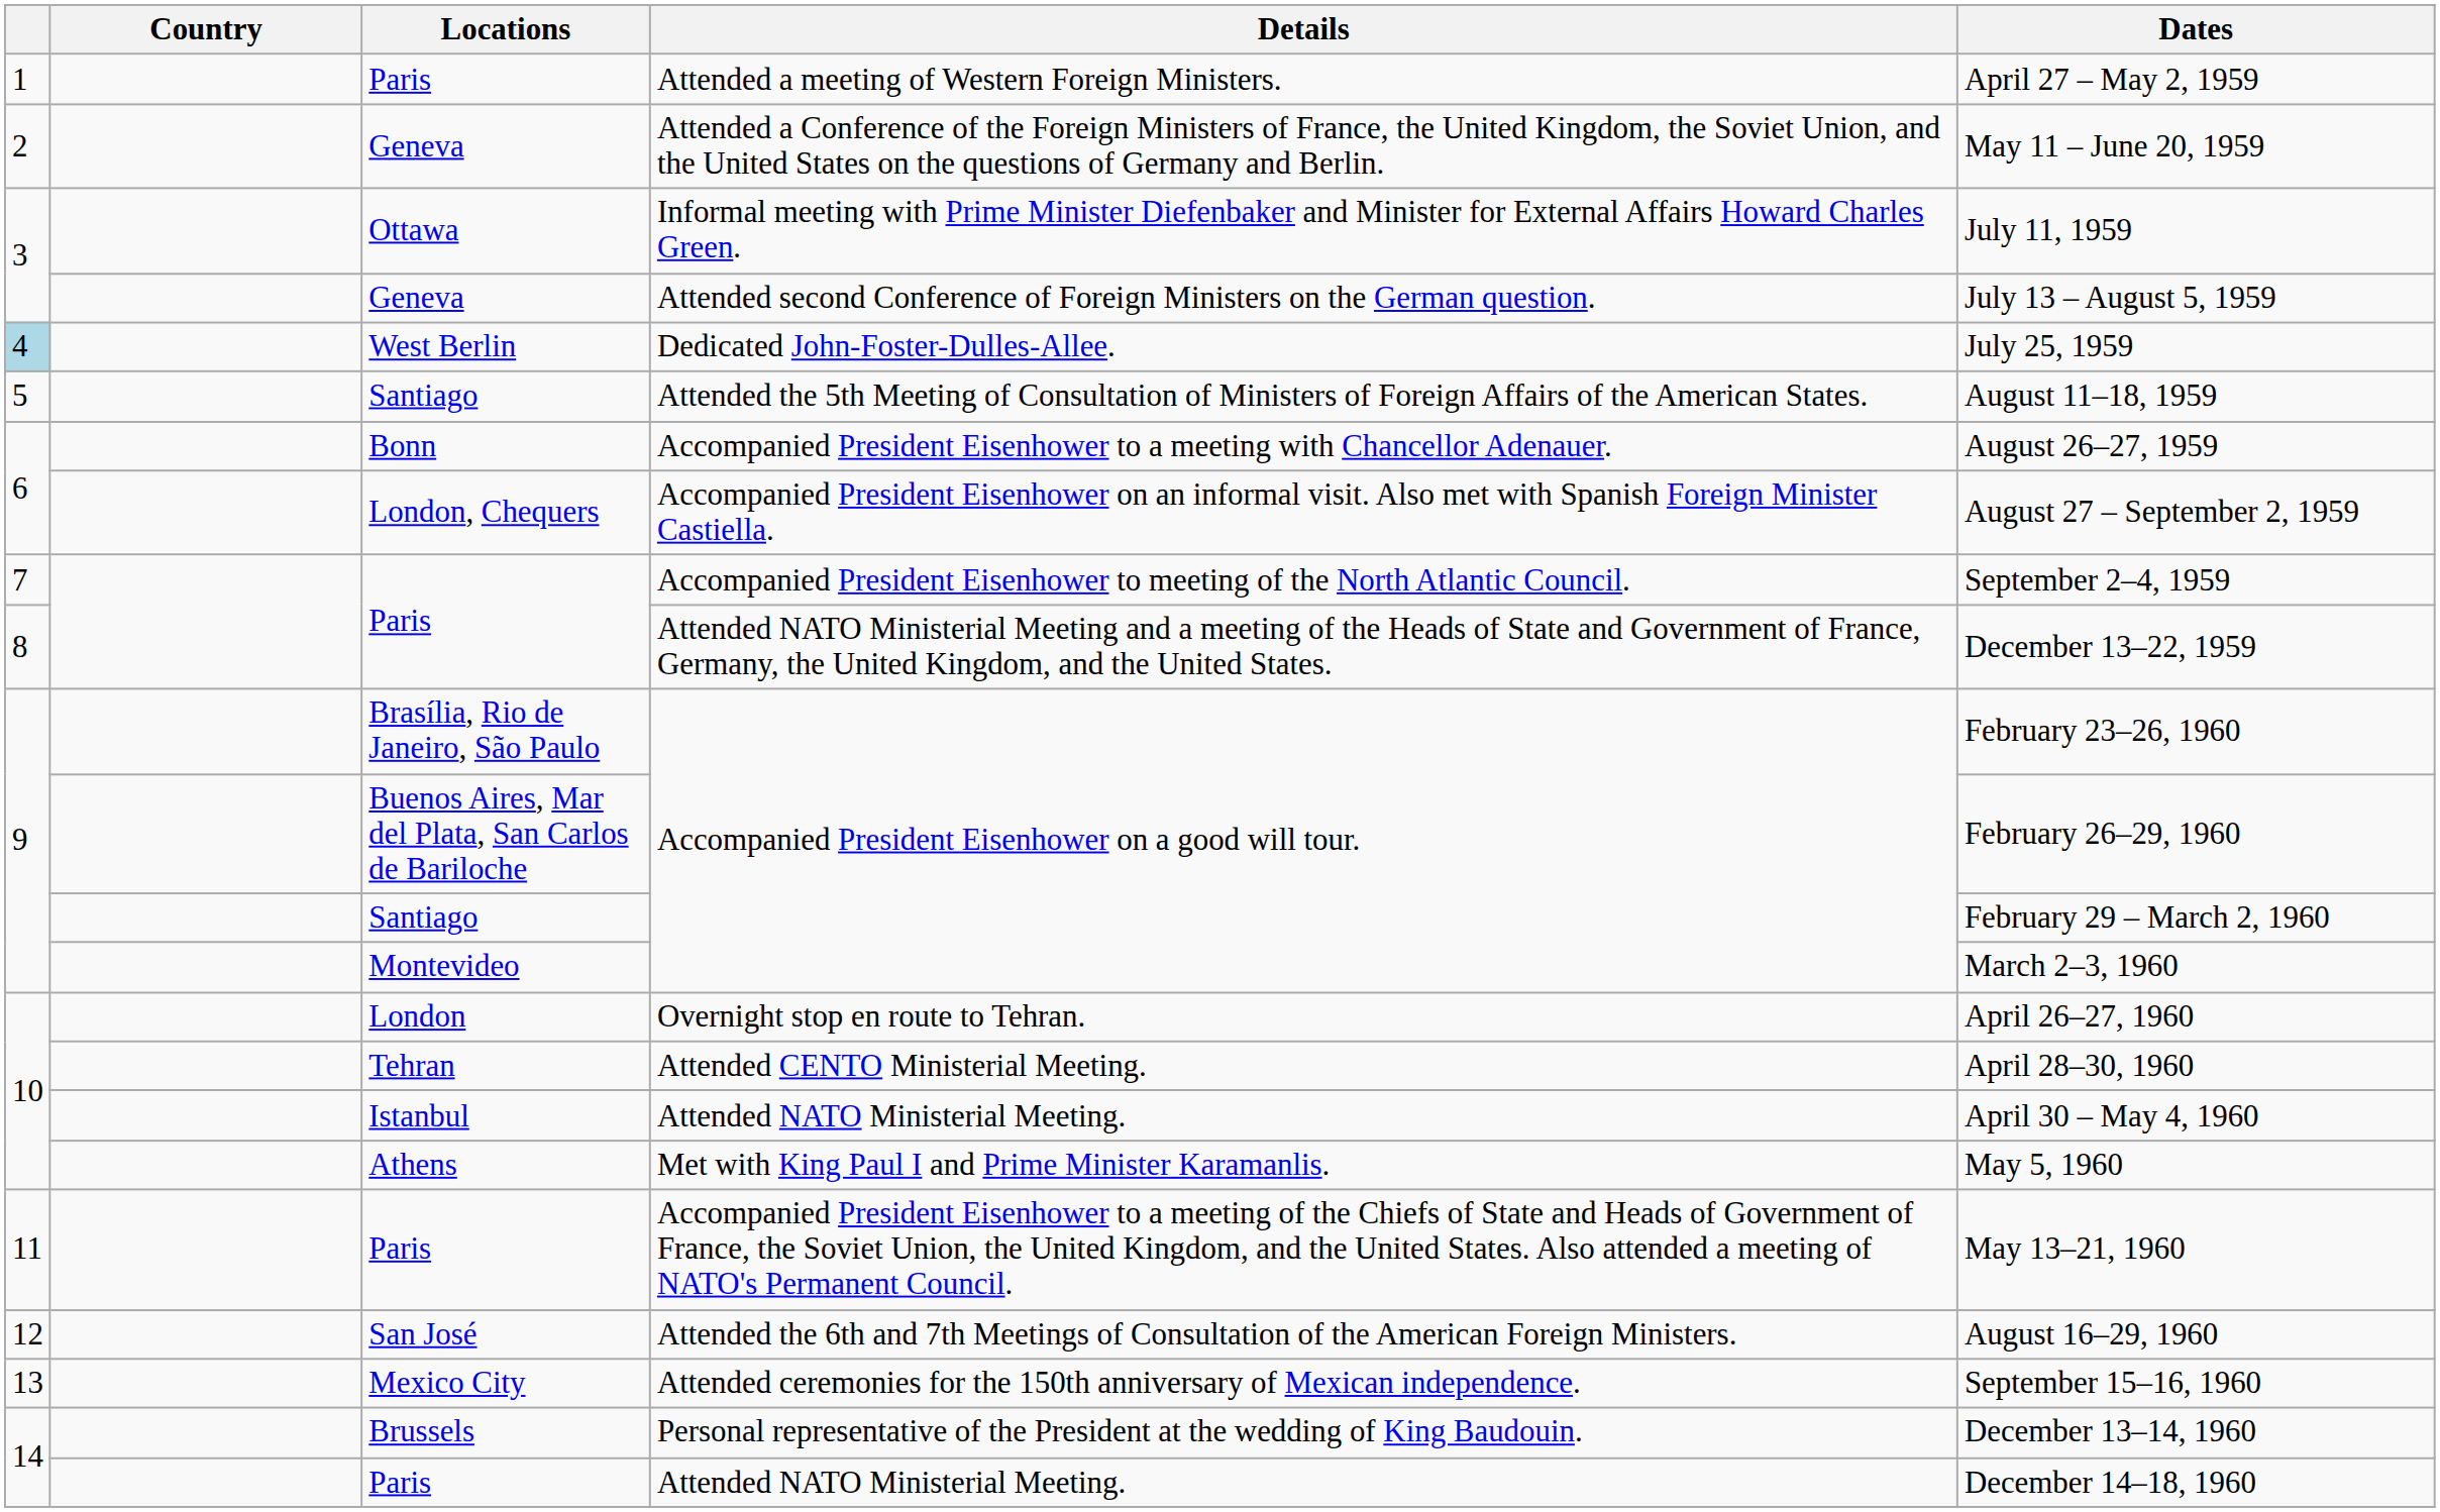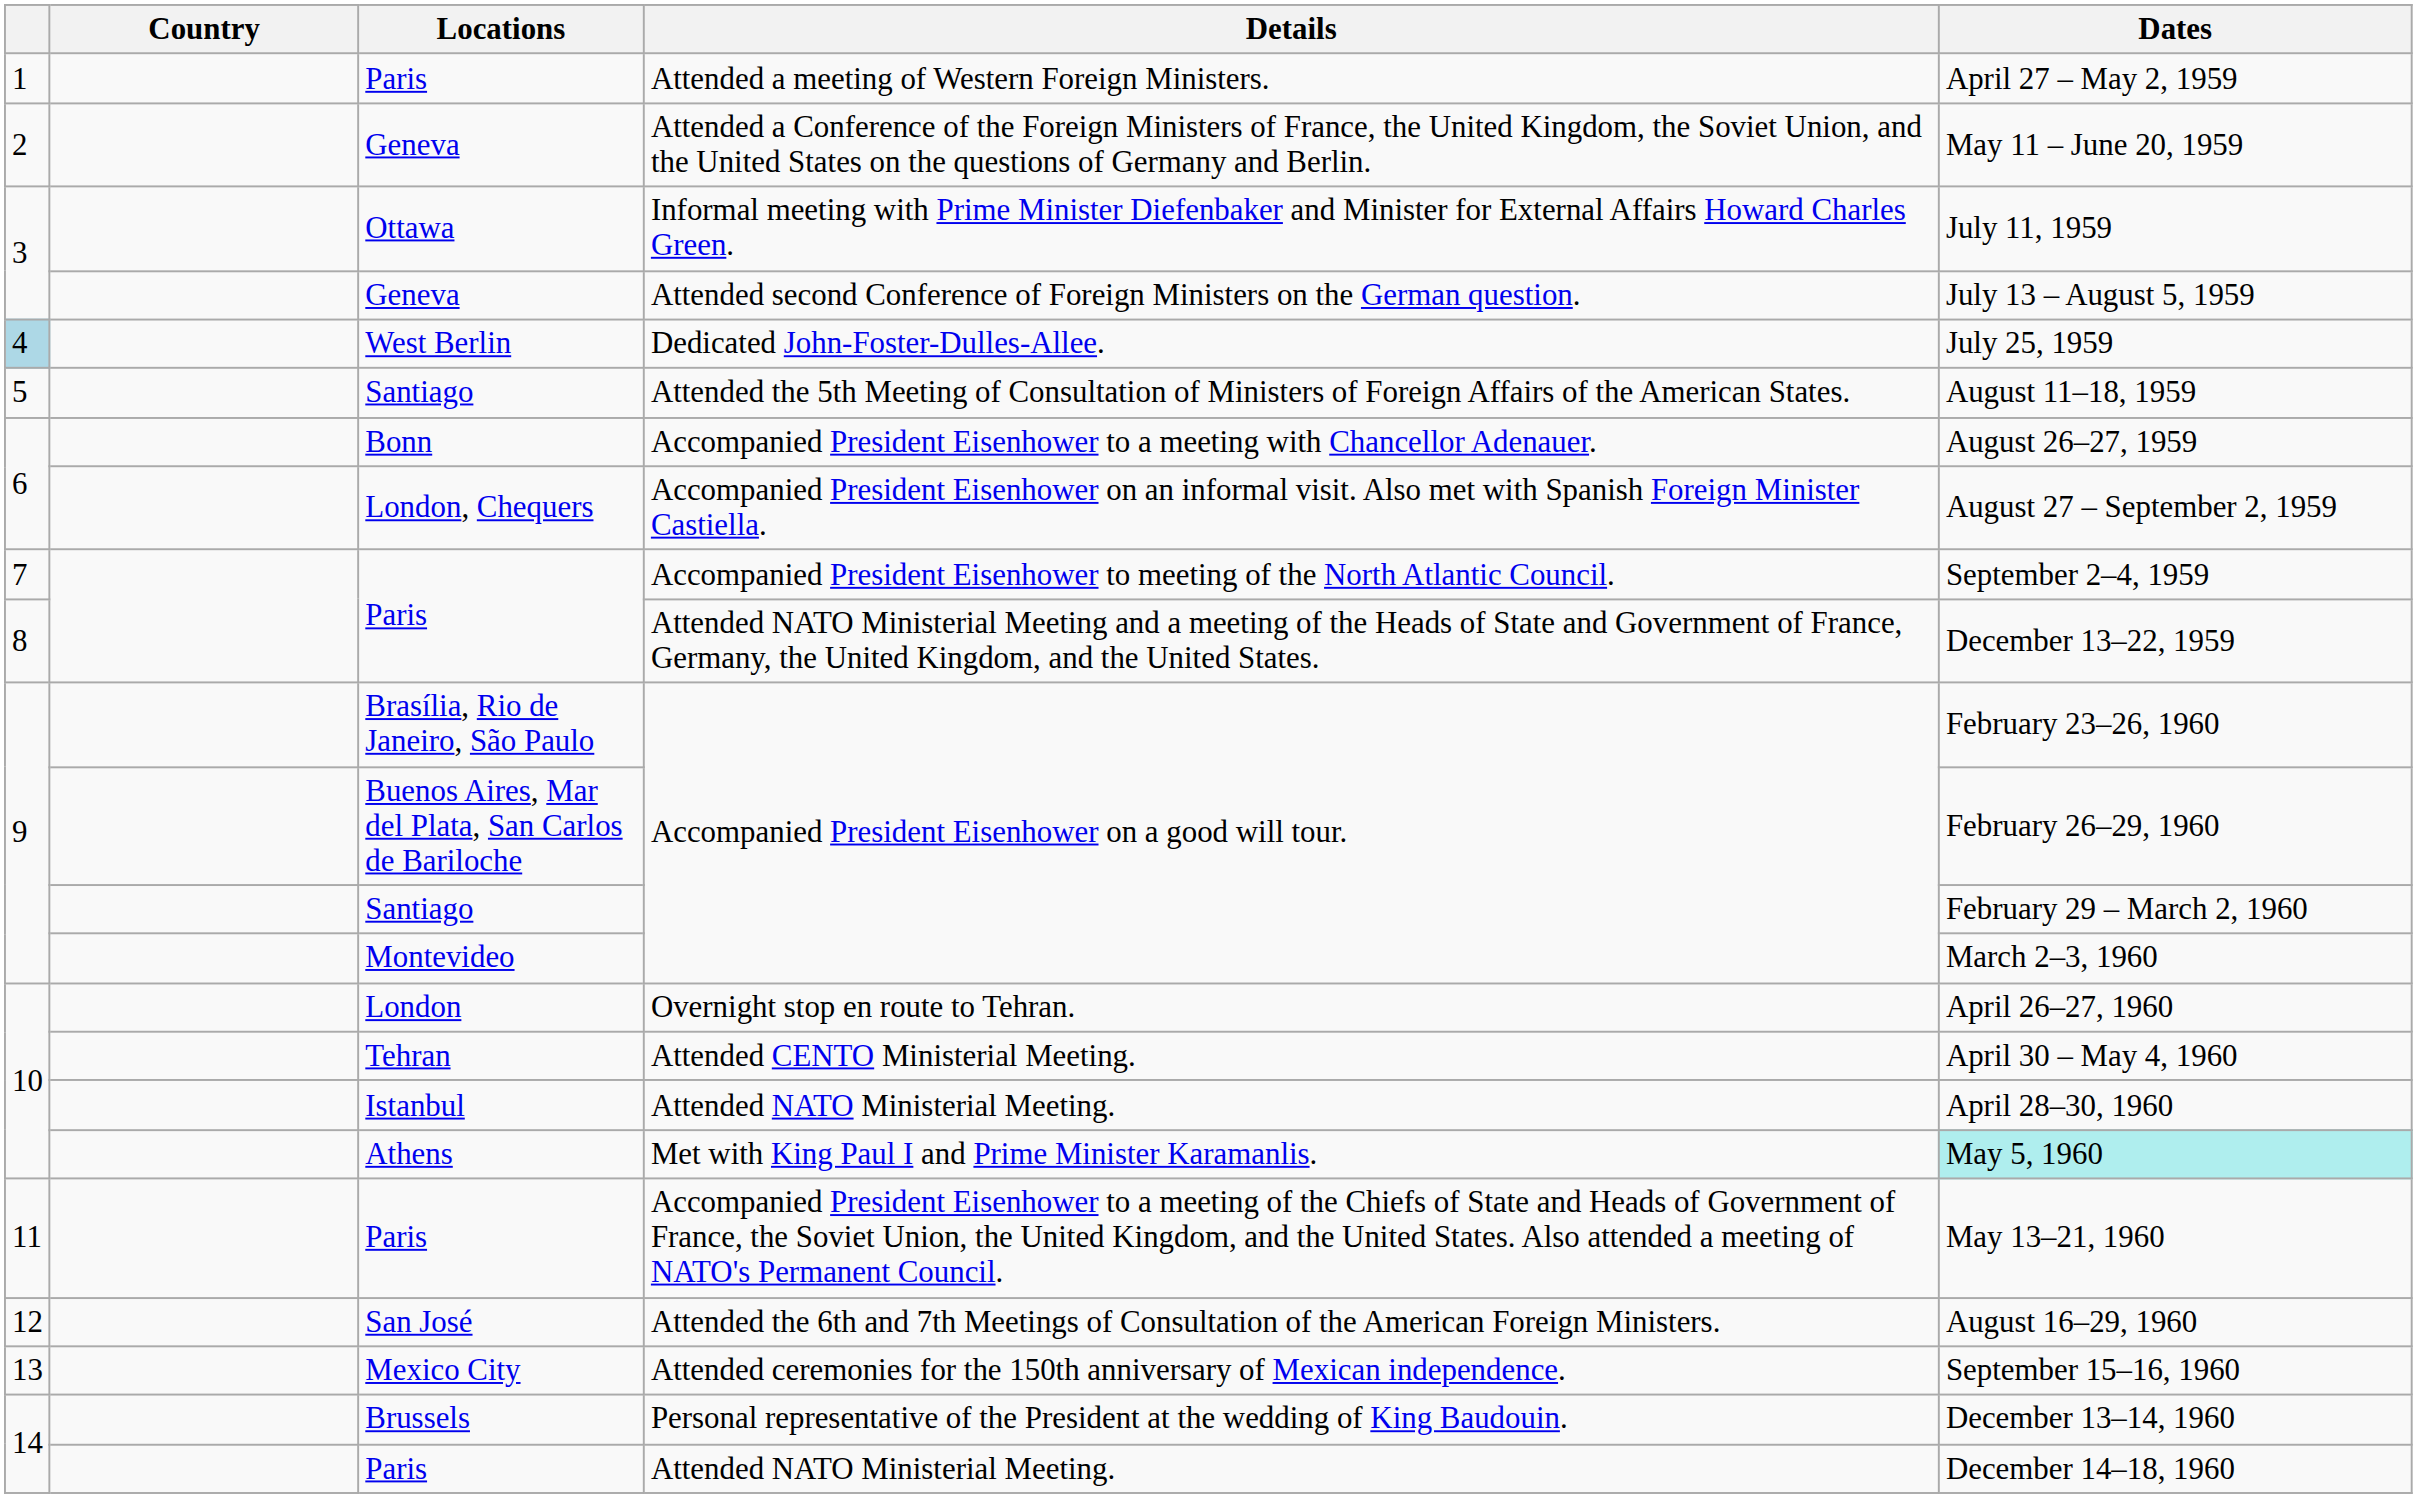 <table class="wikitable sortable">
 <tr>
 <th></th>
 <th style="width: 13%;">Country</th>
 <th style="width: 12%;">Locations</th>
 <th style="width: 55%;">Details</th>
 <th style="width: 20%;">Dates</th>
 </tr>
 <tr>
 <td>1</td>
 <td></td>
 <td><a href='#'>Paris</a></td>
 <td>Attended a meeting of Western Foreign Ministers.</td>
 <td>April 27 – May 2, 1959</td>
 </tr>
 <tr>
 <td>2</td>
 <td></td>
 <td><a href='#'>Geneva</a></td>
 <td>Attended a Conference of the Foreign Ministers of France, the United Kingdom, the Soviet Union, and the United States on the questions of Germany and Berlin.</td>
 <td>May 11 – June 20, 1959</td>
 </tr>
 <tr>
 <td rowspan="2">3</td>
 <td></td>
 <td><a href='#'>Ottawa</a></td>
 <td>Informal meeting with <a href='#'>Prime Minister Diefenbaker</a> and Minister for External Affairs <a href='#'>Howard Charles Green</a>.</td>
 <td>July 11, 1959</td>
 </tr>
 <tr>
 <td></td>
 <td><a href='#'>Geneva</a></td>
 <td>Attended second Conference of Foreign Ministers on the <a href='#'>German question</a>.</td>
 <td>July 13 – August 5, 1959</td>
 </tr>
 <tr>
 <td style="background: lightblue;">4</td>
 <td></td>
 <td><a href='#'>West Berlin</a></td>
 <td>Dedicated <a href='#'>John-Foster-Dulles-Allee</a>.</td>
 <td>July 25, 1959</td>
 </tr>
 <tr>
 <td>5</td>
 <td></td>
 <td><a href='#'>Santiago</a></td>
 <td>Attended the 5th Meeting of Consultation of Ministers of Foreign Affairs of the American States.</td>
 <td>August 11–18, 1959</td>
 </tr>
 <tr>
 <td rowspan="2">6</td>
 <td></td>
 <td><a href='#'>Bonn</a></td>
 <td>Accompanied <a href='#'>President Eisenhower</a> to a meeting with <a href='#'>Chancellor Adenauer</a>.</td>
 <td>August 26–27, 1959</td>
 </tr>
 <tr>
 <td></td>
 <td><a href='#'>London</a>, <a href='#'>Chequers</a></td>
 <td>Accompanied <a href='#'>President Eisenhower</a> on an informal visit. Also met with Spanish <a href='#'>Foreign Minister Castiella</a>.</td>
 <td>August 27 – September 2, 1959</td>
 </tr>
 <tr>
 <td>7</td>
 <td rowspan=2></td>
 <td rowspan=2><a href='#'>Paris</a></td>
 <td>Accompanied <a href='#'>President Eisenhower</a> to meeting of the <a href='#'>North Atlantic Council</a>.</td>
 <td>September 2–4, 1959</td>
 </tr>
 <tr>
 <td>8</td>
 <td>Attended NATO Ministerial Meeting and a meeting of the Heads of State and Government of France, Germany, the United Kingdom, and the United States.</td>
 <td>December 13–22, 1959</td>
 </tr>
 <tr>
 <td rowspan="4">9</td>
 <td></td>
 <td><a href='#'>Brasília</a>, <a href='#'>Rio de Janeiro</a>, <a href='#'>São Paulo</a></td>
 <td rowspan="4">Accompanied <a href='#'>President Eisenhower</a> on a good will tour.</td>
 <td>February 23–26, 1960</td>
 </tr>
 <tr>
 <td></td>
 <td><a href='#'>Buenos Aires</a>, <a href='#'>Mar del Plata</a>, <a href='#'>San Carlos de Bariloche</a></td>
 <td>February 26–29, 1960</td>
 </tr>
 <tr>
 <td></td>
 <td><a href='#'>Santiago</a></td>
 <td>February 29 – March 2, 1960</td>
 </tr>
 <tr>
 <td></td>
 <td><a href='#'>Montevideo</a></td>
 <td>March 2–3, 1960</td>
 </tr>
 <tr>
 <td rowspan="4">10</td>
 <td></td>
 <td><a href='#'>London</a></td>
 <td>Overnight stop en route to Tehran.</td>
 <td>April 26–27, 1960</td>
 </tr>
 <tr>
 <td></td>
 <td><a href='#'>Tehran</a></td>
 <td>Attended <a href='#'>CENTO</a> Ministerial Meeting.</td>
-<td>April 28–30, 1960</td>
+<td>April 30 – May 4, 1960</td>
 </tr>
 <tr>
 <td></td>
 <td><a href='#'>Istanbul</a></td>
 <td>Attended <a href='#'>NATO</a> Ministerial Meeting.</td>
-<td>April 30 – May 4, 1960</td>
+<td>April 28–30, 1960</td>
 </tr>
 <tr>
 <td></td>
 <td><a href='#'>Athens</a></td>
 <td>Met with <a href='#'>King Paul I</a> and <a href='#'>Prime Minister Karamanlis</a>.</td>
-<td>May 5, 1960</td>
+<td style="background: paleturquoise;">May 5, 1960</td>
 </tr>
 <tr>
 <td>11</td>
 <td></td>
 <td><a href='#'>Paris</a></td>
 <td>Accompanied <a href='#'>President Eisenhower</a> to a meeting of the Chiefs of State and Heads of Government of France, the Soviet Union, the United Kingdom, and the United States. Also attended a meeting of <a href='#'>NATO's Permanent Council</a>.</td>
 <td>May 13–21, 1960</td>
 </tr>
 <tr>
 <td>12</td>
 <td></td>
 <td><a href='#'>San José</a></td>
 <td>Attended the 6th and 7th Meetings of Consultation of the American Foreign Ministers.</td>
 <td>August 16–29, 1960</td>
 </tr>
 <tr>
 <td>13</td>
 <td></td>
 <td><a href='#'>Mexico City</a></td>
 <td>Attended ceremonies for the 150th anniversary of <a href='#'>Mexican independence</a>.</td>
 <td>September 15–16, 1960</td>
 </tr>
 <tr>
 <td rowspan="2">14</td>
 <td></td>
 <td><a href='#'>Brussels</a></td>
 <td>Personal representative of the President at the wedding of <a href='#'>King Baudouin</a>.</td>
 <td>December 13–14, 1960</td>
 </tr>
 <tr>
 <td></td>
 <td><a href='#'>Paris</a></td>
 <td>Attended NATO Ministerial Meeting.</td>
 <td>December 14–18, 1960</td>
 </tr>
 </table>
